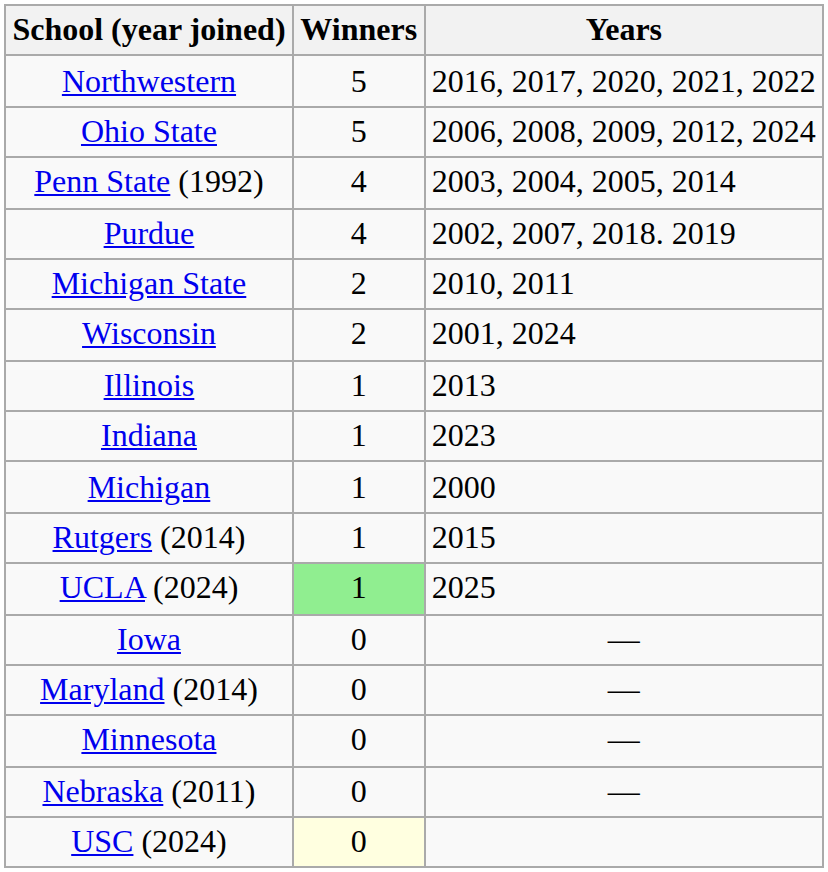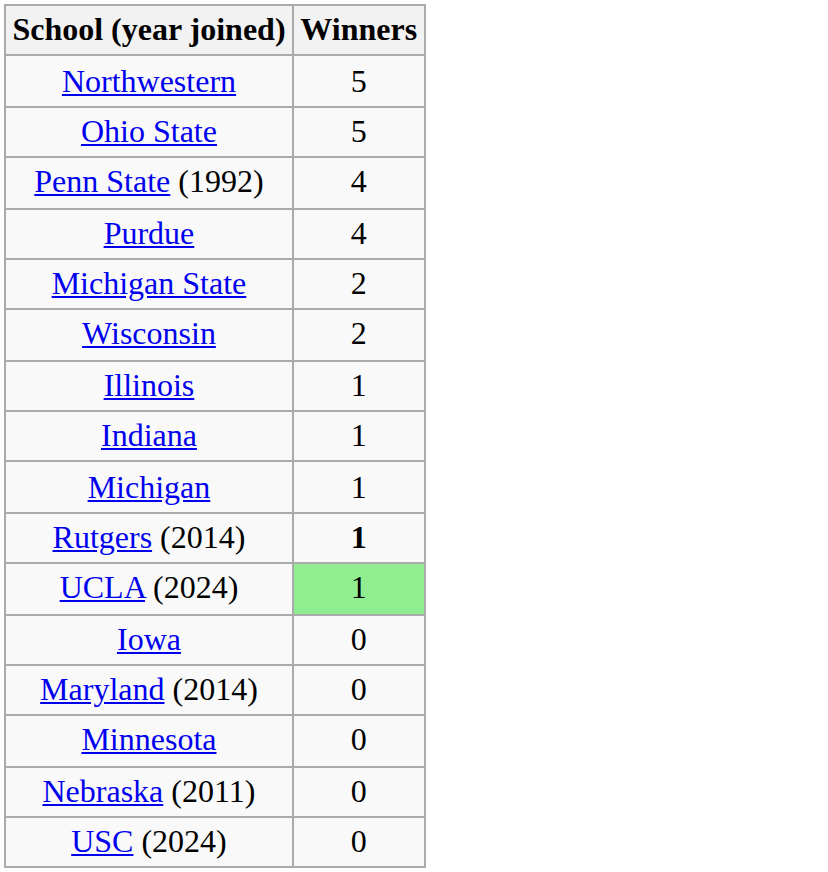 <table class="wikitable">
 <tr>
 <th>School (year joined)</th>
 <th>Winners</th>
-<th>Years</th>
 </tr>
 <tr align="center">
 <td><a href='#'>Northwestern</a></td>
 <td>5</td>
-<td align="left">2016, 2017, 2020, 2021, 2022</td>
 </tr>
 <tr align="center">
 <td><a href='#'>Ohio State</a></td>
 <td>5</td>
-<td align="left">2006, 2008, 2009, 2012, 2024</td>
 </tr>
 <tr align="center">
 <td><a href='#'>Penn State</a> (1992)</td>
 <td>4</td>
-<td align="left">2003, 2004, 2005, 2014</td>
 </tr>
 <tr align="center">
 <td><a href='#'>Purdue</a></td>
 <td>4</td>
-<td align="left">2002, 2007, 2018. 2019</td>
 </tr>
 <tr align="center">
 <td><a href='#'>Michigan State</a></td>
 <td>2</td>
-<td align="left">2010, 2011</td>
 </tr>
 <tr align="center">
 <td><a href='#'>Wisconsin</a></td>
 <td>2</td>
-<td align="left">2001, 2024</td>
 </tr>
 <tr align="center">
 <td><a href='#'>Illinois</a></td>
 <td>1</td>
-<td align="left">2013</td>
 </tr>
 <tr align="center">
 <td><a href='#'>Indiana</a></td>
 <td>1</td>
-<td align="left">2023</td>
 </tr>
 <tr align="center">
 <td><a href='#'>Michigan</a></td>
 <td>1</td>
-<td align="left">2000</td>
 </tr>
 <tr align="center">
 <td><a href='#'>Rutgers</a> (2014)</td>
-<td>1</td>
-<td align="left">2015</td>
+<td><strong>1</strong></td>
 </tr>
 <tr align="center">
 <td><a href='#'>UCLA</a> (2024)</td>
 <td style="background: lightgreen;">1</td>
-<td align="left">2025</td>
 </tr>
 <tr align="center">
 <td><a href='#'>Iowa</a></td>
 <td>0</td>
-<td align=center>—</td>
 </tr>
 <tr align="center">
 <td><a href='#'>Maryland</a> (2014)</td>
 <td>0</td>
-<td align=center>—</td>
 </tr>
 <tr align="center">
 <td><a href='#'>Minnesota</a></td>
 <td>0</td>
-<td align=center>—</td>
 </tr>
 <tr align="center">
 <td><a href='#'>Nebraska</a> (2011)</td>
 <td>0</td>
-<td align=center>—</td>
 </tr>
 <tr align="center">
 <td><a href='#'>USC</a> (2024)</td>
-<td style="background: lightyellow;">0</td>
-<td align=center></td>
+<td>0</td>
 </tr>
 </table>
